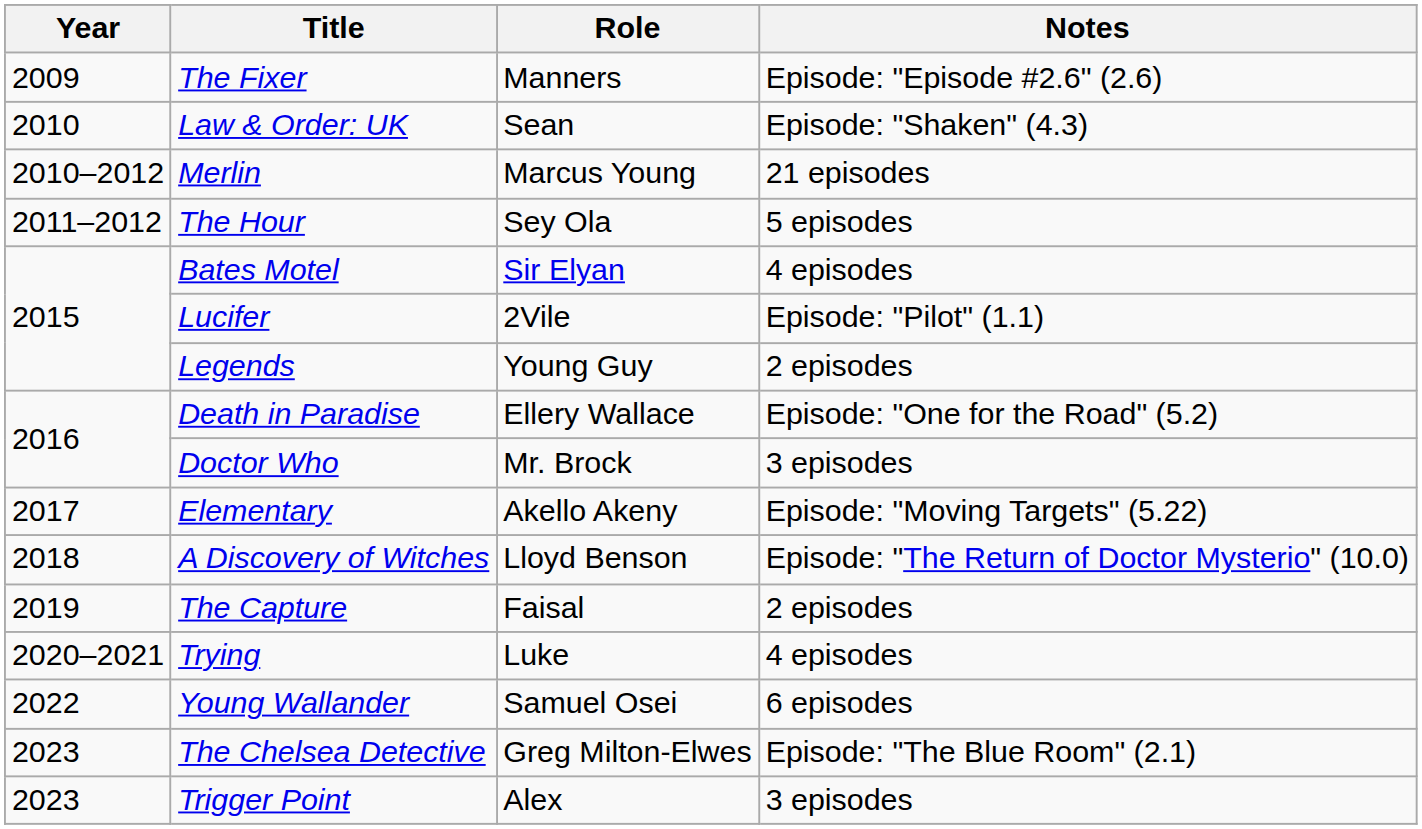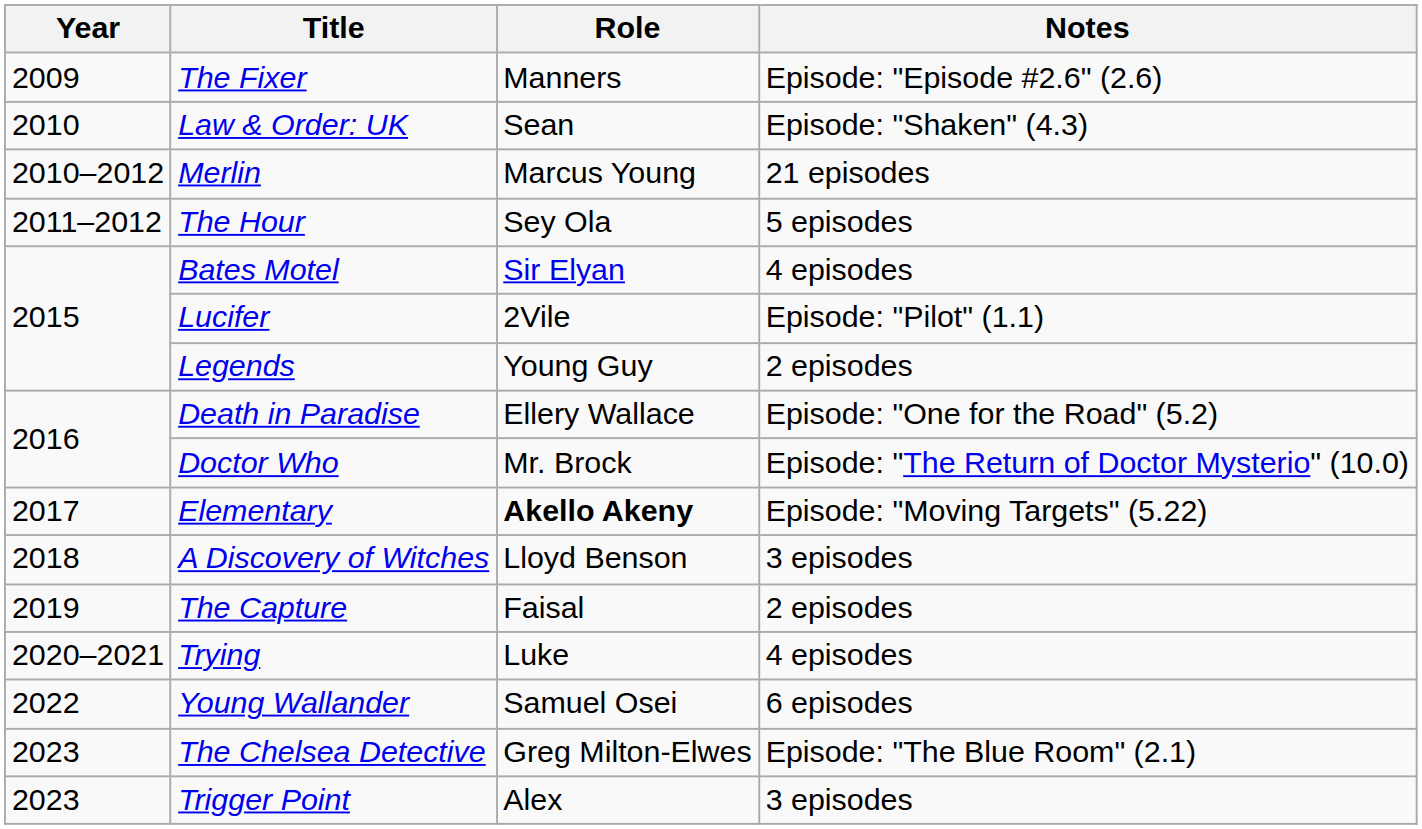 <table class="wikitable sortable">
 <tr>
 <th>Year</th>
 <th>Title</th>
 <th>Role</th>
 <th class="unsortable">Notes</th>
 </tr>
 <tr>
 <td>2009</td>
 <td><em><a href='#'>The Fixer</a></em></td>
 <td>Manners</td>
 <td>Episode: "Episode #2.6" (2.6)</td>
 </tr>
 <tr>
 <td>2010</td>
 <td><em><a href='#'>Law & Order: UK</a></em></td>
 <td>Sean</td>
 <td>Episode: "Shaken" (4.3)</td>
 </tr>
 <tr>
 <td>2010–2012</td>
 <td><em><a href='#'>Merlin</a></em></td>
 <td>Marcus Young</td>
 <td>21 episodes</td>
 </tr>
 <tr>
 <td>2011–2012</td>
 <td><em><a href='#'>The Hour</a></em></td>
 <td>Sey Ola</td>
 <td>5 episodes</td>
 </tr>
 <tr>
 <td rowspan=3>2015</td>
 <td><em><a href='#'>Bates Motel</a></em></td>
 <td><a href='#'>Sir Elyan</a></td>
 <td>4 episodes</td>
 </tr>
 <tr>
 <td><em><a href='#'>Lucifer</a></em></td>
 <td>2Vile</td>
 <td>Episode: "Pilot" (1.1)</td>
 </tr>
 <tr>
 <td><em><a href='#'>Legends</a></em></td>
 <td>Young Guy</td>
 <td>2 episodes</td>
 </tr>
 <tr>
 <td rowspan=2>2016</td>
 <td><em><a href='#'>Death in Paradise</a></em></td>
 <td>Ellery Wallace</td>
 <td>Episode: "One for the Road" (5.2)</td>
 </tr>
 <tr>
 <td><em><a href='#'>Doctor Who</a></em></td>
 <td>Mr. Brock</td>
-<td>3 episodes</td>
+<td>Episode: "<a href='#'>The Return of Doctor Mysterio</a>" (10.0)</td>
 </tr>
 <tr>
 <td>2017</td>
 <td><em><a href='#'>Elementary</a></em></td>
-<td>Akello Akeny</td>
+<td><strong>Akello Akeny</strong></td>
 <td>Episode: "Moving Targets" (5.22)</td>
 </tr>
 <tr>
 <td>2018</td>
 <td><em><a href='#'>A Discovery of Witches</a></em></td>
 <td>Lloyd Benson</td>
-<td>Episode: "<a href='#'>The Return of Doctor Mysterio</a>" (10.0)</td>
+<td>3 episodes</td>
 </tr>
 <tr>
 <td>2019</td>
 <td><em><a href='#'>The Capture</a></em></td>
 <td>Faisal</td>
 <td>2 episodes</td>
 </tr>
 <tr>
 <td>2020–2021</td>
 <td><em><a href='#'>Trying</a></em></td>
 <td>Luke</td>
 <td>4 episodes</td>
 </tr>
 <tr>
 <td>2022</td>
 <td><em><a href='#'>Young Wallander</a></em></td>
 <td>Samuel Osei</td>
 <td>6 episodes</td>
 </tr>
 <tr>
 <td>2023</td>
 <td><em><a href='#'>The Chelsea Detective</a></em></td>
 <td>Greg Milton-Elwes</td>
 <td>Episode: "The Blue Room" (2.1)</td>
 </tr>
 <tr>
 <td>2023</td>
 <td><em><a href='#'>Trigger Point</a></em></td>
 <td>Alex</td>
 <td>3 episodes</td>
 </tr>
 </table>
